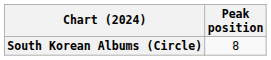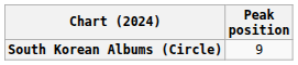 <table class="wikitable plainrowheaders" style="text-align:center">
 <tr>
 <th scope="col">Chart (2024)</th>
 <th scope="col">Peak<br>position</th>
 </tr>
 <tr>
 <th scope="row">South Korean Albums (Circle)</th>
-<td>8</td>
+<td>9</td>
 </tr>
 </table>
